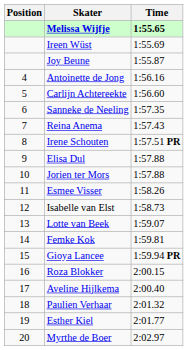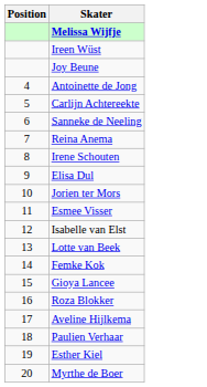 <table class="wikitable">
 <tr>
 <th>Position</th>
 <th>Skater</th>
-<th>Time</th>
 </tr>
 <tr bgcolor=ccffcc>
 <td align="center"></td>
 <td><strong><a href='#'>Melissa Wijfje</a></strong></td>
-<td><strong>1:55.65</strong></td>
 </tr>
 <tr>
 <td align="center"></td>
 <td><a href='#'>Ireen Wüst</a></td>
-<td>1:55.69</td>
 </tr>
 <tr>
 <td align="center"></td>
 <td><a href='#'>Joy Beune</a></td>
-<td>1:55.87</td>
 </tr>
 <tr>
 <td align="center">4</td>
 <td><a href='#'>Antoinette de Jong</a></td>
-<td>1:56.16</td>
 </tr>
 <tr>
 <td align="center">5</td>
 <td><a href='#'>Carlijn Achtereekte</a></td>
-<td>1:56.60</td>
 </tr>
 <tr>
 <td align="center">6</td>
 <td><a href='#'>Sanneke de Neeling</a></td>
-<td>1:57.35</td>
 </tr>
 <tr>
 <td align="center">7</td>
 <td><a href='#'>Reina Anema</a></td>
-<td>1:57.43</td>
 </tr>
 <tr>
 <td align="center">8</td>
 <td><a href='#'>Irene Schouten</a></td>
-<td>1:57.51 <strong>PR</strong></td>
 </tr>
 <tr>
 <td align="center">9</td>
 <td><a href='#'>Elisa Dul</a></td>
-<td>1:57.88</td>
 </tr>
 <tr>
 <td align="center">10</td>
 <td><a href='#'>Jorien ter Mors</a></td>
-<td>1:57.88</td>
 </tr>
 <tr>
 <td align="center">11</td>
 <td><a href='#'>Esmee Visser</a></td>
-<td>1:58.26</td>
 </tr>
 <tr>
 <td align="center">12</td>
 <td>Isabelle van Elst</td>
-<td>1:58.73</td>
 </tr>
 <tr>
 <td align="center">13</td>
 <td><a href='#'>Lotte van Beek</a></td>
-<td>1:59.07</td>
 </tr>
 <tr>
 <td align="center">14</td>
 <td><a href='#'>Femke Kok</a></td>
-<td>1:59.81</td>
 </tr>
 <tr>
 <td align="center">15</td>
 <td><a href='#'>Gioya Lancee</a></td>
-<td>1:59.94 <strong>PR</strong></td>
 </tr>
 <tr>
 <td align="center">16</td>
 <td><a href='#'>Roza Blokker</a></td>
-<td>2:00.15</td>
 </tr>
 <tr>
 <td align="center">17</td>
 <td><a href='#'>Aveline Hijlkema</a></td>
-<td>2:00.40</td>
 </tr>
 <tr>
 <td align="center">18</td>
 <td><a href='#'>Paulien Verhaar</a></td>
-<td>2:01.32</td>
 </tr>
 <tr>
 <td align="center">19</td>
 <td><a href='#'>Esther Kiel</a></td>
-<td>2:01.77</td>
 </tr>
 <tr>
 <td align="center">20</td>
 <td><a href='#'>Myrthe de Boer</a></td>
-<td>2:02.97</td>
 </tr>
 </table>
